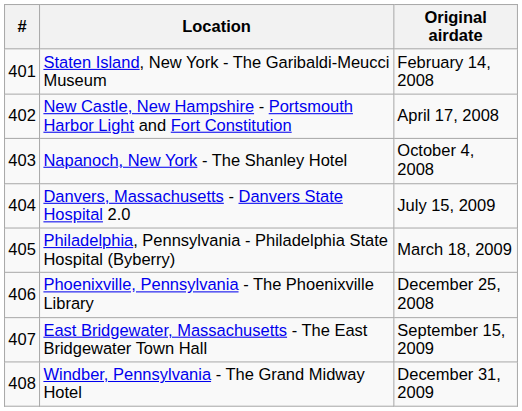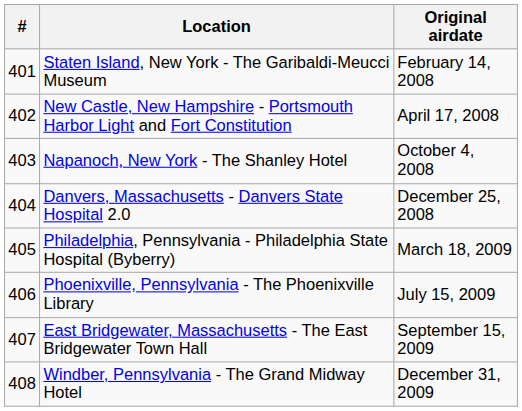 <table class="wikitable" style="width:80%;">
 <tr>
 <th>#</th>
 <th>Location</th>
 <th>Original airdate</th>
 </tr>
 <tr>
 <td>401</td>
 <td><a href='#'>Staten Island</a>, New York - The Garibaldi-Meucci Museum</td>
 <td>February 14, 2008</td>
 </tr>
 <tr>
 <td>402</td>
 <td><a href='#'>New Castle, New Hampshire</a> - <a href='#'>Portsmouth Harbor Light</a> and <a href='#'>Fort Constitution</a></td>
 <td>April 17, 2008</td>
 </tr>
 <tr>
 <td>403</td>
 <td><a href='#'>Napanoch, New York</a> - The Shanley Hotel</td>
 <td>October 4, 2008</td>
 </tr>
 <tr>
 <td>404</td>
 <td><a href='#'>Danvers, Massachusetts</a> - <a href='#'>Danvers State Hospital</a> 2.0</td>
-<td>July 15, 2009</td>
+<td>December 25, 2008</td>
 </tr>
 <tr>
 <td>405</td>
 <td><a href='#'>Philadelphia</a>, Pennsylvania - Philadelphia State Hospital (Byberry)</td>
 <td>March 18, 2009</td>
 </tr>
 <tr>
 <td>406</td>
 <td><a href='#'>Phoenixville, Pennsylvania</a> - The Phoenixville Library</td>
-<td>December 25, 2008</td>
+<td>July 15, 2009</td>
 </tr>
 <tr>
 <td>407</td>
 <td><a href='#'>East Bridgewater, Massachusetts</a> - The East Bridgewater Town Hall</td>
 <td>September 15, 2009</td>
 </tr>
 <tr>
 <td>408</td>
 <td><a href='#'>Windber, Pennsylvania</a> - The Grand Midway Hotel</td>
 <td>December 31, 2009</td>
 </tr>
 </table>
